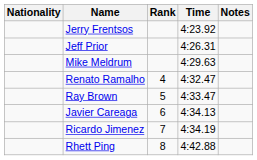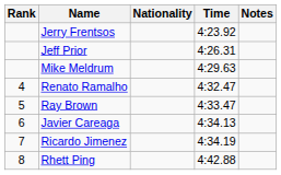 <table class="wikitable sortable" style="text-align:center">
 <tr>
+<th>Rank</th>
+<th>Name</th>
 <th>Nationality</th>
-<th>Name</th>
-<th>Rank</th>
 <th>Time</th>
 <th>Notes</th>
 </tr>
 <tr>
+<td></td>
+<td align=left><a href='#'>Jerry Frentsos</a></td>
 <td align=left></td>
-<td align=left><a href='#'>Jerry Frentsos</a></td>
-<td></td>
 <td>4:23.92</td>
 <td></td>
 </tr>
 <tr>
+<td></td>
+<td align=left><a href='#'>Jeff Prior</a></td>
 <td align=left></td>
-<td align=left><a href='#'>Jeff Prior</a></td>
-<td></td>
 <td>4:26.31</td>
 <td></td>
 </tr>
 <tr>
+<td></td>
+<td align=left><a href='#'>Mike Meldrum</a></td>
 <td align=left></td>
-<td align=left><a href='#'>Mike Meldrum</a></td>
-<td></td>
 <td>4:29.63</td>
 <td></td>
 </tr>
 <tr>
+<td>4</td>
+<td align=left><a href='#'>Renato Ramalho</a></td>
 <td align=left></td>
-<td align=left><a href='#'>Renato Ramalho</a></td>
-<td>4</td>
 <td>4:32.47</td>
 <td></td>
 </tr>
 <tr>
+<td>5</td>
+<td align=left><a href='#'>Ray Brown</a></td>
 <td align=left></td>
-<td align=left><a href='#'>Ray Brown</a></td>
-<td>5</td>
 <td>4:33.47</td>
 <td></td>
 </tr>
 <tr>
+<td>6</td>
+<td align=left><a href='#'>Javier Careaga</a></td>
 <td align=left></td>
-<td align=left><a href='#'>Javier Careaga</a></td>
-<td>6</td>
 <td>4:34.13</td>
 <td></td>
 </tr>
 <tr>
+<td>7</td>
+<td align=left><a href='#'>Ricardo Jimenez</a></td>
 <td align=left></td>
-<td align=left><a href='#'>Ricardo Jimenez</a></td>
-<td>7</td>
 <td>4:34.19</td>
 <td></td>
 </tr>
 <tr>
+<td>8</td>
+<td align=left><a href='#'>Rhett Ping</a></td>
 <td align=left></td>
-<td align=left><a href='#'>Rhett Ping</a></td>
-<td>8</td>
 <td>4:42.88</td>
 <td></td>
 </tr>
 </table>
